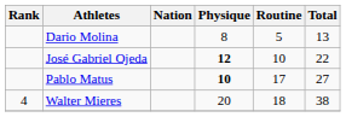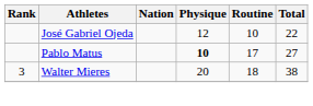 <table class="wikitable sortable" style="text-align:center;">
 <tr>
 <th>Rank</th>
 <th>Athletes</th>
 <th>Nation</th>
 <th>Physique</th>
 <th>Routine</th>
 <th>Total</th>
 </tr>
 <tr>
 <td></td>
-<td align=left><a href='#'>Dario Molina</a></td>
-<td align=left></td>
-<td>8</td>
-<td>5</td>
-<td>13</td>
-</tr>
-<tr>
-<td></td>
 <td align=left><a href='#'>José Gabriel Ojeda</a></td>
 <td align=left></td>
-<td><strong>12</strong></td>
+<td>12</td>
 <td>10</td>
 <td>22</td>
 </tr>
 <tr>
 <td></td>
 <td align=left><a href='#'>Pablo Matus</a></td>
 <td align=left></td>
 <td><strong>10</strong></td>
 <td>17</td>
 <td>27</td>
 </tr>
 <tr>
-<td>4</td>
+<td>3</td>
 <td align=left><a href='#'>Walter Mieres</a></td>
 <td align=left></td>
 <td>20</td>
 <td>18</td>
 <td>38</td>
 </tr>
 <tr>
 </tr>
 </table>
